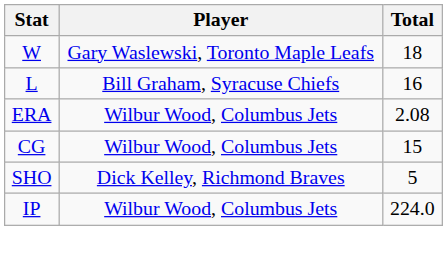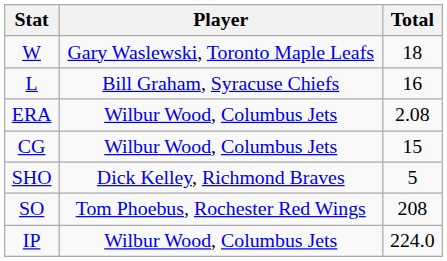 <table class="wikitable" width="40%" style="text-align:center;">
 <tr>
 <th width="5%">Stat</th>
 <th width="60%">Player</th>
 <th width="5%">Total</th>
 </tr>
 <tr>
 <td><a href='#'>W</a></td>
 <td><a href='#'>Gary Waslewski</a>, <a href='#'>Toronto Maple Leafs</a></td>
 <td>18</td>
 </tr>
 <tr>
 <td><a href='#'>L</a></td>
 <td><a href='#'>Bill Graham</a>, <a href='#'>Syracuse Chiefs</a></td>
 <td>16</td>
 </tr>
 <tr>
 <td><a href='#'>ERA</a></td>
 <td><a href='#'>Wilbur Wood</a>, <a href='#'>Columbus Jets</a></td>
 <td>2.08</td>
 </tr>
 <tr>
 <td><a href='#'>CG</a></td>
 <td><a href='#'>Wilbur Wood</a>, <a href='#'>Columbus Jets</a></td>
 <td>15</td>
 </tr>
 <tr>
 <td><a href='#'>SHO</a></td>
 <td><a href='#'>Dick Kelley</a>, <a href='#'>Richmond Braves</a></td>
 <td>5</td>
 </tr>
 <tr>
+<td><a href='#'>SO</a></td>
+<td><a href='#'>Tom Phoebus</a>, <a href='#'>Rochester Red Wings</a></td>
+<td>208</td>
+</tr>
+<tr>
 <td><a href='#'>IP</a></td>
 <td><a href='#'>Wilbur Wood</a>, <a href='#'>Columbus Jets</a></td>
 <td>224.0</td>
 </tr>
 </table>
